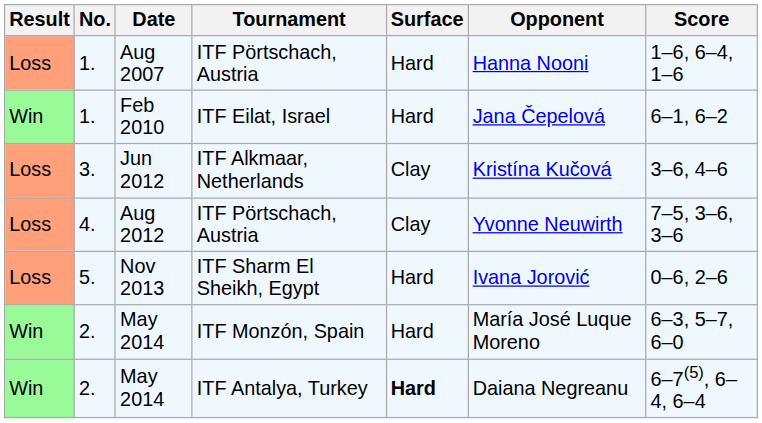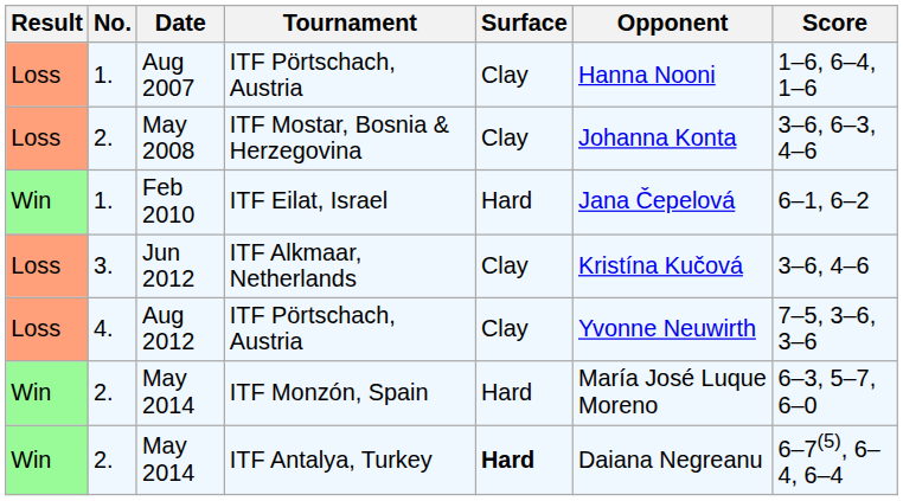 <table class="sortable wikitable">
 <tr>
 <th>Result</th>
 <th>No.</th>
 <th>Date</th>
 <th>Tournament</th>
 <th>Surface</th>
 <th>Opponent</th>
 <th class="unsortable">Score</th>
 </tr>
 <tr style="background:#f0f8ff;">
 <td style="background:#ffa07a;">Loss</td>
 <td>1.</td>
 <td>Aug 2007</td>
 <td>ITF Pörtschach, Austria</td>
-<td>Hard</td>
+<td>Clay</td>
 <td> <a href='#'>Hanna Nooni</a></td>
 <td>1–6, 6–4, 1–6</td>
+</tr>
+<tr style="background:#f0f8ff;">
+<td style="background:#ffa07a;">Loss</td>
+<td>2.</td>
+<td>May 2008</td>
+<td>ITF Mostar, Bosnia & Herzegovina</td>
+<td>Clay</td>
+<td> <a href='#'>Johanna Konta</a></td>
+<td>3–6, 6–3, 4–6</td>
 </tr>
 <tr style="background:#f0f8ff;">
 <td style="background:#98fb98;">Win</td>
 <td>1.</td>
 <td>Feb 2010</td>
 <td>ITF Eilat, Israel</td>
 <td>Hard</td>
 <td> <a href='#'>Jana Čepelová</a></td>
 <td>6–1, 6–2</td>
 </tr>
 <tr style="background:#f0f8ff;">
 <td style="background:#ffa07a;">Loss</td>
 <td>3.</td>
 <td>Jun 2012</td>
 <td>ITF Alkmaar, Netherlands</td>
 <td>Clay</td>
 <td> <a href='#'>Kristína Kučová</a></td>
 <td>3–6, 4–6</td>
 </tr>
 <tr style="background:#f0f8ff;">
 <td style="background:#ffa07a;">Loss</td>
 <td>4.</td>
 <td>Aug 2012</td>
 <td>ITF Pörtschach, Austria</td>
 <td>Clay</td>
 <td> <a href='#'>Yvonne Neuwirth</a></td>
 <td>7–5, 3–6, 3–6</td>
 </tr>
 <tr style="background:#f0f8ff;">
-<td style="background:#ffa07a;">Loss</td>
-<td>5.</td>
-<td>Nov 2013</td>
-<td>ITF Sharm El Sheikh, Egypt</td>
-<td>Hard</td>
-<td> <a href='#'>Ivana Jorović</a></td>
-<td>0–6, 2–6</td>
-</tr>
-<tr style="background:#f0f8ff;">
 <td style="background:#98fb98;">Win</td>
 <td>2.</td>
 <td>May 2014</td>
 <td>ITF Monzón, Spain</td>
 <td>Hard</td>
 <td> María José Luque Moreno</td>
 <td>6–3, 5–7, 6–0</td>
 </tr>
 <tr style="background:#f0f8ff;">
 <td style="background:#98fb98;">Win</td>
 <td>2.</td>
 <td>May 2014</td>
 <td>ITF Antalya, Turkey</td>
 <td><strong>Hard</strong></td>
 <td> Daiana Negreanu</td>
 <td>6–7<sup>(5)</sup>, 6–4, 6–4</td>
 </tr>
 </table>
